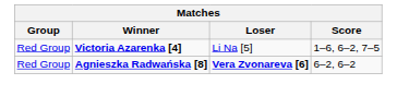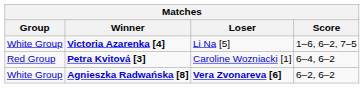 <table class="wikitable collapsible uncollapsed" style="margin:1em auto;">
 <tr>
 <th colspan=4>Matches</th>
 </tr>
 <tr>
 <th>Group</th>
 <th>Winner</th>
 <th>Loser</th>
 <th>Score</th>
 </tr>
 <tr align=left>
-<td><a href='#'>Red Group</a></td>
+<td><a href='#'>White Group</a></td>
 <td> <strong><a href='#'>Victoria Azarenka</a> [4]</strong></td>
 <td> <a href='#'>Li Na</a> [5]</td>
 <td>1–6, 6–2, 7–5</td>
 </tr>
 <tr align=left>
 <td><a href='#'>Red Group</a></td>
+<td> <strong><a href='#'>Petra Kvitová</a> [3]</strong></td>
+<td> <a href='#'>Caroline Wozniacki</a> [1]</td>
+<td>6–4, 6–2</td>
+</tr>
+<tr align=left>
+<td><a href='#'>White Group</a></td>
 <td> <strong><a href='#'>Agnieszka Radwańska</a> [8]</strong></td>
 <td><strong> <a href='#'>Vera Zvonareva</a> [6]</strong></td>
 <td>6–2, 6–2</td>
 </tr>
 </table>
